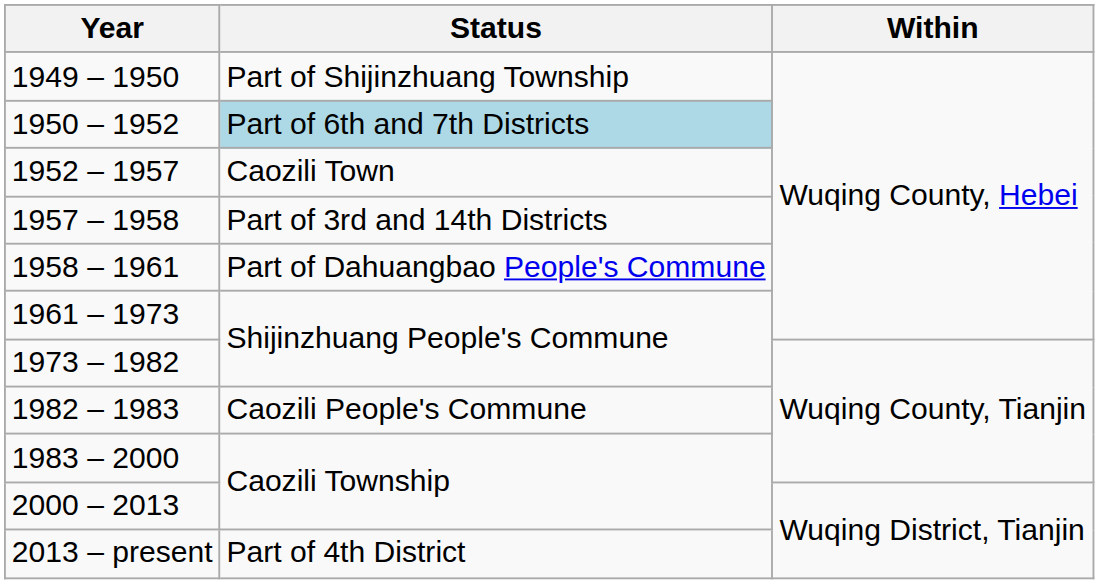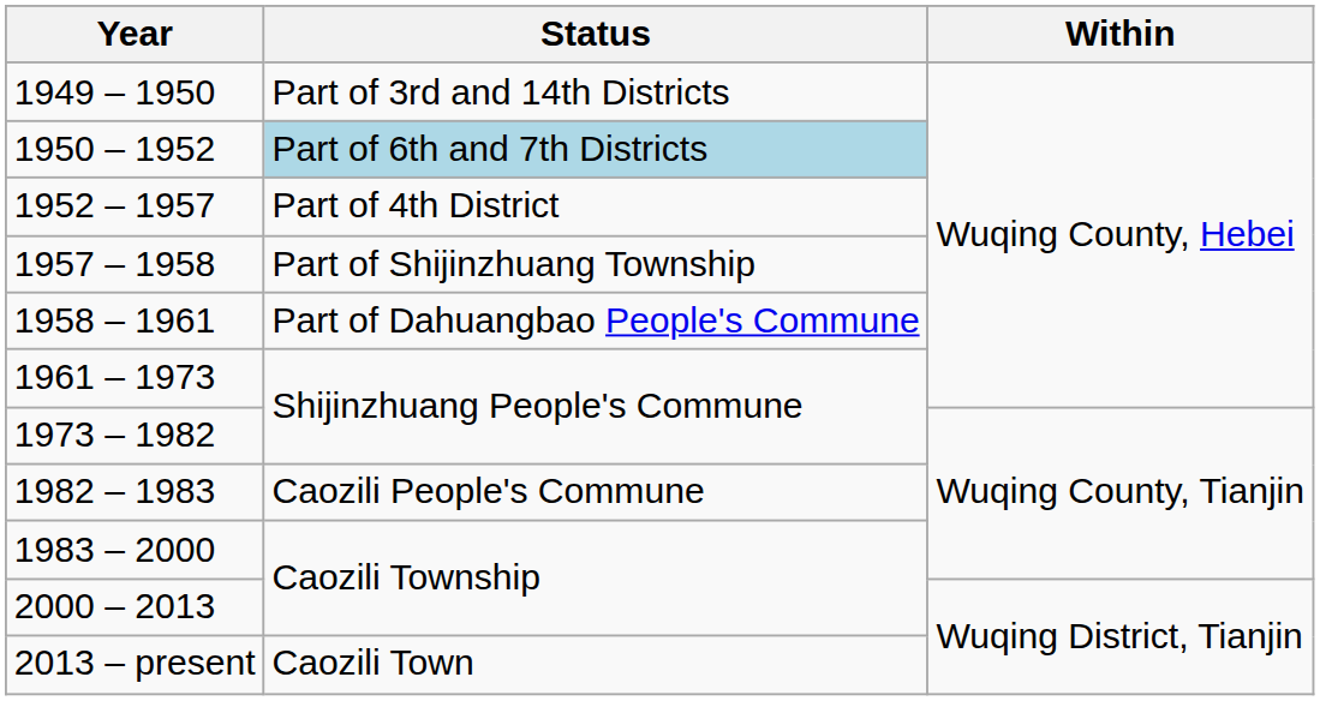 <table class="wikitable">
 <tr>
 <th>Year</th>
 <th>Status</th>
 <th>Within</th>
 </tr>
 <tr>
 <td>1949 – 1950</td>
-<td>Part of Shijinzhuang Township</td>
+<td>Part of 3rd and 14th Districts</td>
 <td rowspan="6">Wuqing County, <a href='#'>Hebei</a></td>
 </tr>
 <tr>
 <td>1950 – 1952</td>
 <td style="background: lightblue;">Part of 6th and 7th Districts</td>
 </tr>
 <tr>
 <td>1952 – 1957</td>
-<td>Caozili Town</td>
+<td>Part of 4th District</td>
 </tr>
 <tr>
 <td>1957 – 1958</td>
-<td>Part of 3rd and 14th Districts</td>
+<td>Part of Shijinzhuang Township</td>
 </tr>
 <tr>
 <td>1958 – 1961</td>
 <td>Part of Dahuangbao <a href='#'>People's Commune</a></td>
 </tr>
 <tr>
 <td>1961 – 1973</td>
 <td rowspan="2">Shijinzhuang People's Commune</td>
 </tr>
 <tr>
 <td>1973 – 1982</td>
 <td rowspan="3">Wuqing County, Tianjin</td>
 </tr>
 <tr>
 <td>1982 – 1983</td>
 <td>Caozili People's Commune</td>
 </tr>
 <tr>
 <td>1983 – 2000</td>
 <td rowspan="2">Caozili Township</td>
 </tr>
 <tr>
 <td>2000 – 2013</td>
 <td rowspan="2">Wuqing District, Tianjin</td>
 </tr>
 <tr>
 <td>2013 – present</td>
-<td>Part of 4th District</td>
+<td>Caozili Town</td>
 </tr>
 </table>
